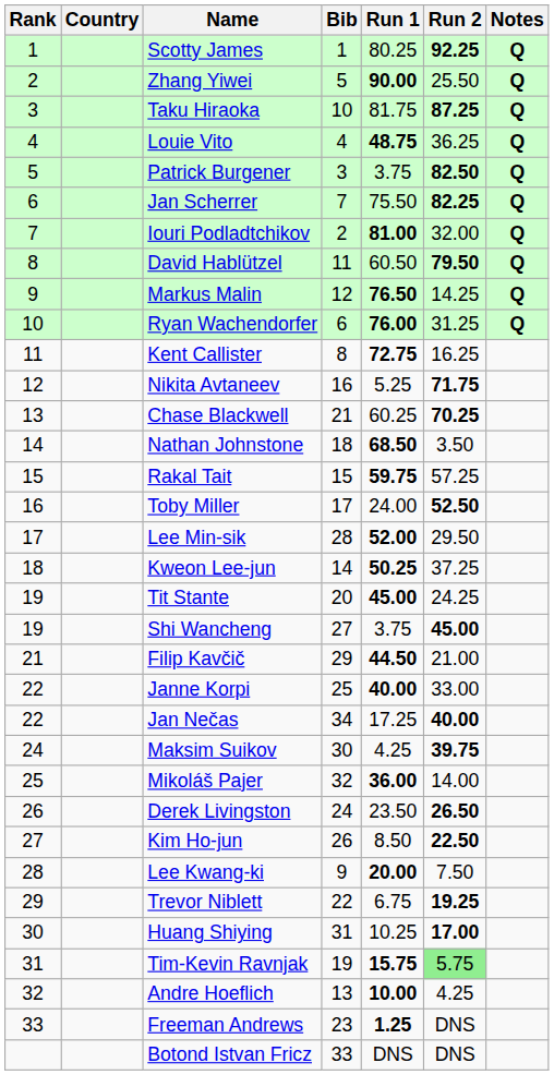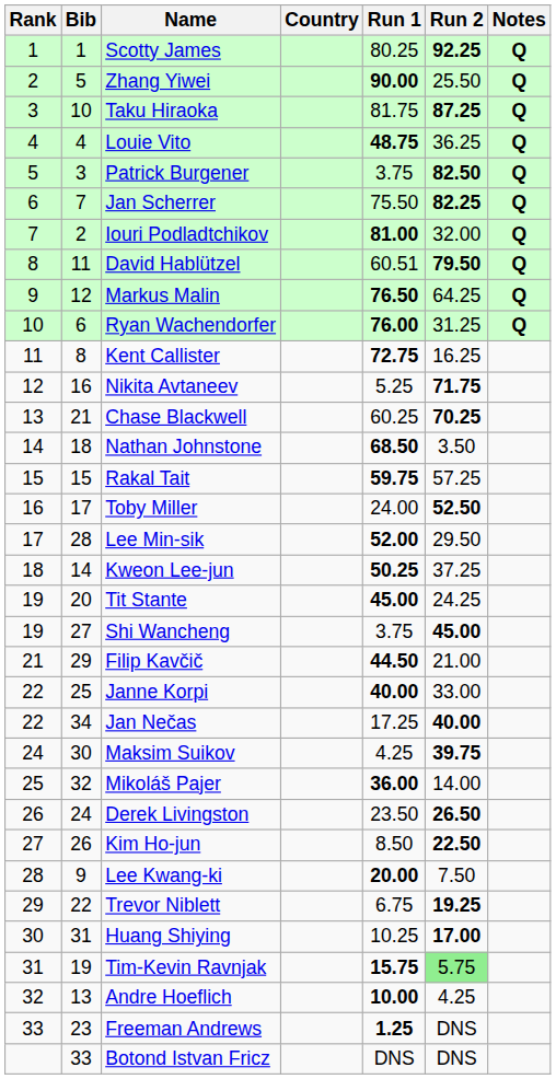 <table class="wikitable sortable" style="text-align:center">
 <tr>
 <th>Rank</th>
+<th>Bib</th>
+<th>Name</th>
 <th>Country</th>
-<th>Name</th>
-<th>Bib</th>
 <th>Run 1</th>
 <th>Run 2</th>
 <th>Notes</th>
 </tr>
 <tr bgcolor="#ccffcc">
 <td>1</td>
+<td>1</td>
+<td align=left><a href='#'>Scotty James</a></td>
 <td align=left></td>
-<td align=left><a href='#'>Scotty James</a></td>
-<td>1</td>
 <td>80.25</td>
 <td><strong>92.25</strong></td>
 <td><strong>Q</strong></td>
 </tr>
 <tr bgcolor="#ccffcc">
 <td>2</td>
+<td>5</td>
+<td align=left><a href='#'>Zhang Yiwei</a></td>
 <td align=left></td>
-<td align=left><a href='#'>Zhang Yiwei</a></td>
-<td>5</td>
 <td><strong>90.00</strong></td>
 <td>25.50</td>
 <td><strong>Q</strong></td>
 </tr>
 <tr bgcolor="#ccffcc">
 <td>3</td>
+<td>10</td>
+<td align=left><a href='#'>Taku Hiraoka</a></td>
 <td align=left></td>
-<td align=left><a href='#'>Taku Hiraoka</a></td>
-<td>10</td>
 <td>81.75</td>
 <td><strong>87.25</strong></td>
 <td><strong>Q</strong></td>
 </tr>
 <tr bgcolor="#ccffcc">
 <td>4</td>
+<td>4</td>
+<td align=left><a href='#'>Louie Vito</a></td>
 <td align=left></td>
-<td align=left><a href='#'>Louie Vito</a></td>
-<td>4</td>
 <td><strong>48.75</strong></td>
 <td>36.25</td>
 <td><strong>Q</strong></td>
 </tr>
 <tr bgcolor="#ccffcc">
 <td>5</td>
+<td>3</td>
+<td align=left><a href='#'>Patrick Burgener</a></td>
 <td align=left></td>
-<td align=left><a href='#'>Patrick Burgener</a></td>
-<td>3</td>
 <td>3.75</td>
 <td><strong>82.50</strong></td>
 <td><strong>Q</strong></td>
 </tr>
 <tr bgcolor="#ccffcc">
 <td>6</td>
+<td>7</td>
+<td align=left><a href='#'>Jan Scherrer</a></td>
 <td align=left></td>
-<td align=left><a href='#'>Jan Scherrer</a></td>
-<td>7</td>
 <td>75.50</td>
 <td><strong>82.25</strong></td>
 <td><strong>Q</strong></td>
 </tr>
 <tr bgcolor="#ccffcc">
 <td>7</td>
+<td>2</td>
+<td align=left><a href='#'>Iouri Podladtchikov</a></td>
 <td align=left></td>
-<td align=left><a href='#'>Iouri Podladtchikov</a></td>
-<td>2</td>
 <td><strong>81.00</strong></td>
 <td>32.00</td>
 <td><strong>Q</strong></td>
 </tr>
 <tr bgcolor="#ccffcc">
 <td>8</td>
+<td>11</td>
+<td align=left><a href='#'>David Hablützel</a></td>
 <td align=left></td>
-<td align=left><a href='#'>David Hablützel</a></td>
-<td>11</td>
-<td>60.50</td>
+<td>60.51</td>
 <td><strong>79.50</strong></td>
 <td><strong>Q</strong></td>
 </tr>
 <tr bgcolor="#ccffcc">
 <td>9</td>
+<td>12</td>
+<td align=left><a href='#'>Markus Malin</a></td>
 <td align=left></td>
-<td align=left><a href='#'>Markus Malin</a></td>
-<td>12</td>
 <td><strong>76.50</strong></td>
-<td>14.25</td>
+<td>64.25</td>
 <td><strong>Q</strong></td>
 </tr>
 <tr bgcolor="#ccffcc">
 <td>10</td>
+<td>6</td>
+<td align=left><a href='#'>Ryan Wachendorfer</a></td>
 <td align=left></td>
-<td align=left><a href='#'>Ryan Wachendorfer</a></td>
-<td>6</td>
 <td><strong>76.00</strong></td>
 <td>31.25</td>
 <td><strong>Q</strong></td>
 </tr>
 <tr>
 <td>11</td>
+<td>8</td>
+<td align=left><a href='#'>Kent Callister</a></td>
 <td align=left></td>
-<td align=left><a href='#'>Kent Callister</a></td>
-<td>8</td>
 <td><strong>72.75</strong></td>
 <td>16.25</td>
 <td></td>
 </tr>
 <tr>
 <td>12</td>
+<td>16</td>
+<td align=left><a href='#'>Nikita Avtaneev</a></td>
 <td align=left></td>
-<td align=left><a href='#'>Nikita Avtaneev</a></td>
-<td>16</td>
 <td>5.25</td>
 <td><strong>71.75</strong></td>
 <td></td>
 </tr>
 <tr>
 <td>13</td>
+<td>21</td>
+<td align=left><a href='#'>Chase Blackwell</a></td>
 <td align=left></td>
-<td align=left><a href='#'>Chase Blackwell</a></td>
-<td>21</td>
 <td>60.25</td>
 <td><strong>70.25</strong></td>
 <td></td>
 </tr>
 <tr>
 <td>14</td>
+<td>18</td>
+<td align=left><a href='#'>Nathan Johnstone</a></td>
 <td align=left></td>
-<td align=left><a href='#'>Nathan Johnstone</a></td>
-<td>18</td>
 <td><strong>68.50</strong></td>
 <td>3.50</td>
 <td></td>
 </tr>
 <tr>
 <td>15</td>
+<td>15</td>
+<td align=left><a href='#'>Rakal Tait</a></td>
 <td align=left></td>
-<td align=left><a href='#'>Rakal Tait</a></td>
-<td>15</td>
 <td><strong>59.75</strong></td>
 <td>57.25</td>
 <td></td>
 </tr>
 <tr>
 <td>16</td>
+<td>17</td>
+<td align=left><a href='#'>Toby Miller</a></td>
 <td align=left></td>
-<td align=left><a href='#'>Toby Miller</a></td>
-<td>17</td>
 <td>24.00</td>
 <td><strong>52.50</strong></td>
 <td></td>
 </tr>
 <tr>
 <td>17</td>
+<td>28</td>
+<td align=left><a href='#'>Lee Min-sik</a></td>
 <td align=left></td>
-<td align=left><a href='#'>Lee Min-sik</a></td>
-<td>28</td>
 <td><strong>52.00</strong></td>
 <td>29.50</td>
 <td></td>
 </tr>
 <tr>
 <td>18</td>
+<td>14</td>
+<td align=left><a href='#'>Kweon Lee-jun</a></td>
 <td align=left></td>
-<td align=left><a href='#'>Kweon Lee-jun</a></td>
-<td>14</td>
 <td><strong>50.25</strong></td>
 <td>37.25</td>
 <td></td>
 </tr>
 <tr>
 <td>19</td>
+<td>20</td>
+<td align=left><a href='#'>Tit Stante</a></td>
 <td align=left></td>
-<td align=left><a href='#'>Tit Stante</a></td>
-<td>20</td>
 <td><strong>45.00</strong></td>
 <td>24.25</td>
 <td></td>
 </tr>
 <tr>
 <td>19</td>
+<td>27</td>
+<td align=left><a href='#'>Shi Wancheng</a></td>
 <td align=left></td>
-<td align=left><a href='#'>Shi Wancheng</a></td>
-<td>27</td>
 <td>3.75</td>
 <td><strong>45.00</strong></td>
 <td></td>
 </tr>
 <tr>
 <td>21</td>
+<td>29</td>
+<td align=left><a href='#'>Filip Kavčič</a></td>
 <td align=left></td>
-<td align=left><a href='#'>Filip Kavčič</a></td>
-<td>29</td>
 <td><strong>44.50</strong></td>
 <td>21.00</td>
 <td></td>
 </tr>
 <tr>
 <td>22</td>
+<td>25</td>
+<td align=left><a href='#'>Janne Korpi</a></td>
 <td align=left></td>
-<td align=left><a href='#'>Janne Korpi</a></td>
-<td>25</td>
 <td><strong>40.00</strong></td>
 <td>33.00</td>
 <td></td>
 </tr>
 <tr>
 <td>22</td>
+<td>34</td>
+<td align=left><a href='#'>Jan Nečas</a></td>
 <td align=left></td>
-<td align=left><a href='#'>Jan Nečas</a></td>
-<td>34</td>
 <td>17.25</td>
 <td><strong>40.00</strong></td>
 <td></td>
 </tr>
 <tr>
 <td>24</td>
+<td>30</td>
+<td align=left><a href='#'>Maksim Suikov</a></td>
 <td align=left></td>
-<td align=left><a href='#'>Maksim Suikov</a></td>
-<td>30</td>
 <td>4.25</td>
 <td><strong>39.75</strong></td>
 <td></td>
 </tr>
 <tr>
 <td>25</td>
+<td>32</td>
+<td align=left><a href='#'>Mikoláš Pajer</a></td>
 <td align=left></td>
-<td align=left><a href='#'>Mikoláš Pajer</a></td>
-<td>32</td>
 <td><strong>36.00</strong></td>
 <td>14.00</td>
 <td></td>
 </tr>
 <tr>
 <td>26</td>
+<td>24</td>
+<td align=left><a href='#'>Derek Livingston</a></td>
 <td align=left></td>
-<td align=left><a href='#'>Derek Livingston</a></td>
-<td>24</td>
 <td>23.50</td>
 <td><strong>26.50</strong></td>
 <td></td>
 </tr>
 <tr>
 <td>27</td>
+<td>26</td>
+<td align=left><a href='#'>Kim Ho-jun</a></td>
 <td align=left></td>
-<td align=left><a href='#'>Kim Ho-jun</a></td>
-<td>26</td>
 <td>8.50</td>
 <td><strong>22.50</strong></td>
 <td></td>
 </tr>
 <tr>
 <td>28</td>
+<td>9</td>
+<td align=left><a href='#'>Lee Kwang-ki</a></td>
 <td align=left></td>
-<td align=left><a href='#'>Lee Kwang-ki</a></td>
-<td>9</td>
 <td><strong>20.00</strong></td>
 <td>7.50</td>
 <td></td>
 </tr>
 <tr>
 <td>29</td>
+<td>22</td>
+<td align=left><a href='#'>Trevor Niblett</a></td>
 <td align=left></td>
-<td align=left><a href='#'>Trevor Niblett</a></td>
-<td>22</td>
 <td>6.75</td>
 <td><strong>19.25</strong></td>
 <td></td>
 </tr>
 <tr>
 <td>30</td>
+<td>31</td>
+<td align=left><a href='#'>Huang Shiying</a></td>
 <td align=left></td>
-<td align=left><a href='#'>Huang Shiying</a></td>
-<td>31</td>
 <td>10.25</td>
 <td><strong>17.00</strong></td>
 <td></td>
 </tr>
 <tr>
 <td>31</td>
+<td>19</td>
+<td align=left><a href='#'>Tim-Kevin Ravnjak</a></td>
 <td align=left></td>
-<td align=left><a href='#'>Tim-Kevin Ravnjak</a></td>
-<td>19</td>
 <td><strong>15.75</strong></td>
 <td style="background: lightgreen;">5.75</td>
 <td></td>
 </tr>
 <tr>
 <td>32</td>
+<td>13</td>
+<td align=left><a href='#'>Andre Hoeflich</a></td>
 <td align=left></td>
-<td align=left><a href='#'>Andre Hoeflich</a></td>
-<td>13</td>
 <td><strong>10.00</strong></td>
 <td>4.25</td>
 <td></td>
 </tr>
 <tr>
 <td>33</td>
+<td>23</td>
+<td align=left><a href='#'>Freeman Andrews</a></td>
 <td align=left></td>
-<td align=left><a href='#'>Freeman Andrews</a></td>
-<td>23</td>
 <td><strong>1.25</strong></td>
 <td>DNS</td>
 <td></td>
 </tr>
 <tr>
 <td></td>
+<td>33</td>
+<td align=left><a href='#'>Botond Istvan Fricz</a></td>
 <td align=left></td>
-<td align=left><a href='#'>Botond Istvan Fricz</a></td>
-<td>33</td>
 <td>DNS</td>
 <td>DNS</td>
 <td></td>
 </tr>
 </table>
